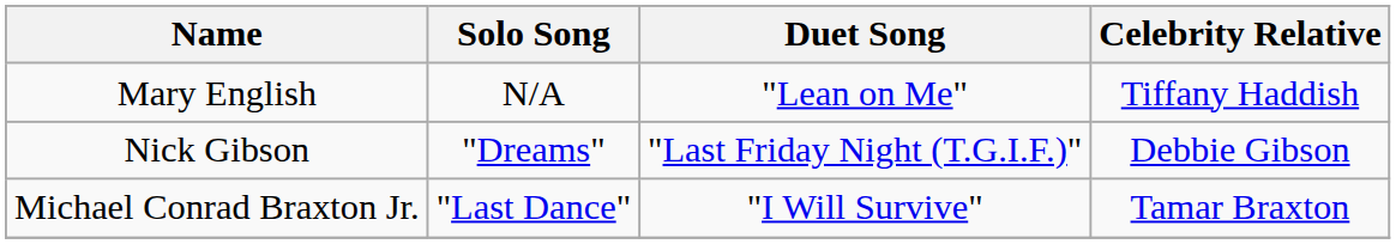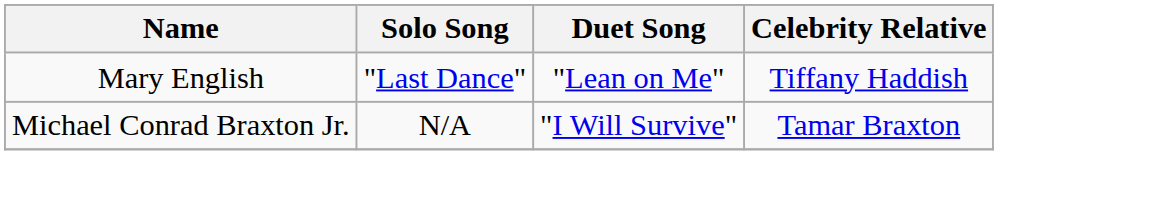 <table class="wikitable" style="text-align:center;">
 <tr>
 <th>Name<br></th>
 <th>Solo Song<br></th>
 <th>Duet Song<br></th>
 <th>Celebrity Relative<br></th>
 </tr>
 <tr>
 <td>Mary English</td>
-<td>N/A</td>
+<td>"<a href='#'>Last Dance</a>"<br></td>
 <td>"<a href='#'>Lean on Me</a>"<br></td>
 <td><a href='#'>Tiffany Haddish</a><br></td>
 </tr>
 <tr>
-<td>Nick Gibson</td>
-<td>"<a href='#'>Dreams</a>"<br></td>
-<td>"<a href='#'>Last Friday Night (T.G.I.F.)</a>"<br></td>
-<td><a href='#'>Debbie Gibson</a><br></td>
-</tr>
-<tr>
 <td>Michael Conrad Braxton Jr.</td>
-<td>"<a href='#'>Last Dance</a>"<br></td>
+<td>N/A</td>
 <td>"<a href='#'>I Will Survive</a>"<br></td>
 <td><a href='#'>Tamar Braxton</a><br></td>
 </tr>
 <tr>
 </tr>
 </table>
